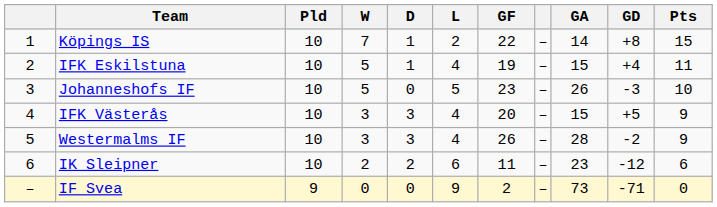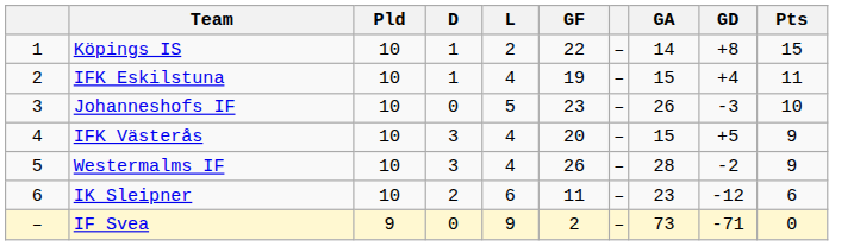 <table class="wikitable" style="text-align: center;">
 <tr>
 <th style="width: 40px;"></th>
 <th style="width: 200px;">Team</th>
 <th style="width: 45px;">Pld</th>
-<th style="width: 35px;">W</th>
 <th style="width: 35px;">D</th>
 <th style="width: 35px;">L</th>
 <th style="width: 45px;">GF</th>
 <th></th>
 <th style="width: 45px;">GA</th>
 <th style="width: 35px;">GD</th>
 <th style="width: 45px;">Pts</th>
 </tr>
 <tr>
 <td>1</td>
 <td style="text-align: left;"><a href='#'>Köpings IS</a></td>
 <td>10</td>
-<td>7</td>
 <td>1</td>
 <td>2</td>
 <td>22</td>
 <td>–</td>
 <td>14</td>
 <td>+8</td>
 <td>15</td>
 </tr>
 <tr>
 <td>2</td>
 <td style="text-align: left;"><a href='#'>IFK Eskilstuna</a></td>
 <td>10</td>
-<td>5</td>
 <td>1</td>
 <td>4</td>
 <td>19</td>
 <td>–</td>
 <td>15</td>
 <td>+4</td>
 <td>11</td>
 </tr>
 <tr>
 <td>3</td>
 <td style="text-align: left;"><a href='#'>Johanneshofs IF</a></td>
 <td>10</td>
-<td>5</td>
 <td>0</td>
 <td>5</td>
 <td>23</td>
 <td>–</td>
 <td>26</td>
 <td>-3</td>
 <td>10</td>
 </tr>
 <tr>
 <td>4</td>
 <td style="text-align: left;"><a href='#'>IFK Västerås</a></td>
 <td>10</td>
 <td>3</td>
-<td>3</td>
 <td>4</td>
 <td>20</td>
 <td>–</td>
 <td>15</td>
 <td>+5</td>
 <td>9</td>
 </tr>
 <tr>
 <td>5</td>
 <td style="text-align: left;"><a href='#'>Westermalms IF</a></td>
 <td>10</td>
-<td>3</td>
 <td>3</td>
 <td>4</td>
 <td>26</td>
 <td>–</td>
 <td>28</td>
 <td>-2</td>
 <td>9</td>
 </tr>
 <tr>
 <td>6</td>
 <td style="text-align: left;"><a href='#'>IK Sleipner</a></td>
 <td>10</td>
 <td>2</td>
-<td>2</td>
 <td>6</td>
 <td>11</td>
 <td>–</td>
 <td>23</td>
 <td>-12</td>
 <td>6</td>
 </tr>
 <tr style="background: #fff8d1">
 <td>–</td>
 <td style="text-align: left;"><a href='#'>IF Svea</a></td>
 <td>9</td>
 <td>0</td>
-<td>0</td>
 <td>9</td>
 <td>2</td>
 <td>–</td>
 <td>73</td>
 <td>-71</td>
 <td>0</td>
 </tr>
 </table>
